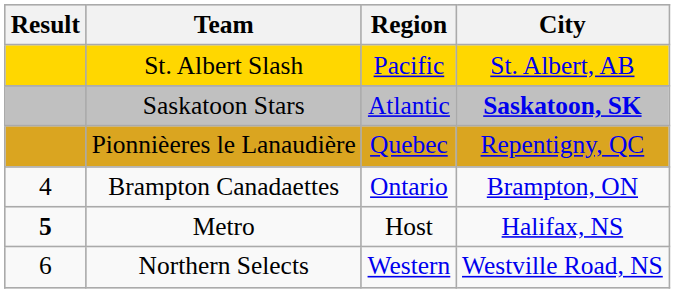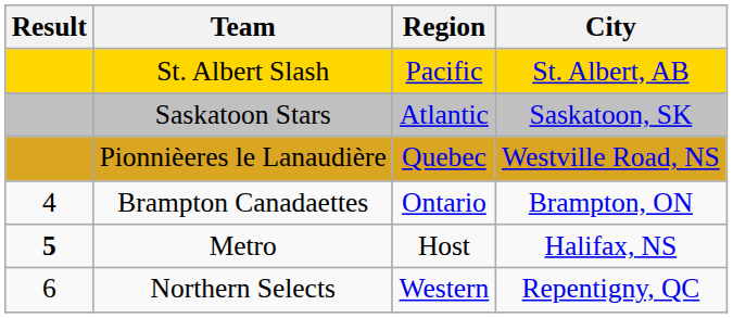 <table class="wikitable" style="text-align: center;">
 <tr>
 <th>Result</th>
 <th>Team</th>
 <th>Region</th>
 <th>City</th>
 </tr>
 <tr bgcolor=gold>
 <td></td>
 <td>St. Albert Slash</td>
 <td><a href='#'>Pacific</a></td>
 <td><a href='#'>St. Albert, AB</a></td>
 </tr>
 <tr bgcolor=silver>
 <td></td>
 <td>Saskatoon Stars</td>
 <td><a href='#'>Atlantic</a></td>
-<td><strong><a href='#'>Saskatoon, SK</a></strong></td>
+<td><a href='#'>Saskatoon, SK</a></td>
 </tr>
 <tr bgcolor=goldenrod>
 <td></td>
 <td>Pionnièeres le Lanaudière</td>
 <td><a href='#'>Quebec</a></td>
-<td><a href='#'>Repentigny, QC</a></td>
+<td><a href='#'>Westville Road, NS</a></td>
 </tr>
 <tr>
 <td>4</td>
 <td>Brampton Canadaettes</td>
 <td><a href='#'>Ontario</a></td>
 <td><a href='#'>Brampton, ON</a></td>
 </tr>
 <tr>
 <td><strong>5</strong></td>
 <td>Metro</td>
 <td>Host</td>
 <td><a href='#'>Halifax, NS</a></td>
 </tr>
 <tr>
 <td>6</td>
 <td>Northern Selects</td>
 <td><a href='#'>Western</a></td>
-<td><a href='#'>Westville Road, NS</a></td>
+<td><a href='#'>Repentigny, QC</a></td>
 </tr>
 </table>
